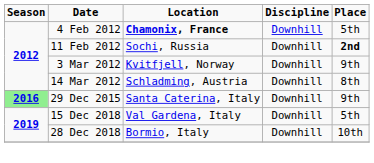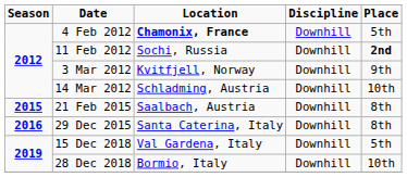 <table class="wikitable" style="text-align:center; font-size:95%;">
 <tr>
 <td><strong>Season</strong></td>
 <td><strong>Date</strong></td>
 <td><strong>Location</strong></td>
 <td><strong>Discipline</strong></td>
 <td><strong>Place</strong></td>
 </tr>
 <tr>
 <td rowspan="4"><strong><a href='#'>2012</a></strong></td>
 <td align="right">4 Feb 2012</td>
 <td align=left><strong> <a href='#'>Chamonix</a>, France</strong></td>
 <td><a href='#'>Downhill</a></td>
 <td>5th</td>
 </tr>
 <tr>
 <td>11 Feb 2012</td>
 <td align="left"> <a href='#'>Sochi</a>, Russia</td>
 <td align="center">Downhill</td>
 <td align="center"><strong>2nd</strong></td>
 </tr>
 <tr>
 <td align="right">3 Mar 2012</td>
 <td align="left"> <a href='#'>Kvitfjell</a>, Norway</td>
 <td>Downhill</td>
 <td>9th</td>
 </tr>
 <tr>
 <td align="right">14 Mar 2012</td>
 <td align="left"> <a href='#'>Schladming</a>, Austria</td>
 <td>Downhill</td>
+<td>10th</td>
+</tr>
+<tr>
+<td><strong><a href='#'>2015</a></strong></td>
+<td align="right">21 Feb 2015</td>
+<td align="left"> <a href='#'>Saalbach</a>, Austria</td>
+<td>Downhill</td>
 <td>8th</td>
 </tr>
 <tr>
-<td style="background: lightgreen;"><strong><a href='#'>2016</a></strong></td>
+<td><strong><a href='#'>2016</a></strong></td>
 <td align="right">29 Dec 2015</td>
 <td align="left"> <a href='#'>Santa Caterina</a>, Italy</td>
 <td>Downhill</td>
-<td>9th</td>
+<td>8th</td>
 </tr>
 <tr>
 <td rowspan="2"><strong><a href='#'>2019</a></strong></td>
 <td align="right">15 Dec 2018</td>
 <td align=left> <a href='#'>Val Gardena</a>, Italy</td>
 <td>Downhill</td>
 <td>5th</td>
 </tr>
 <tr>
 <td align="right">28 Dec 2018</td>
 <td align="left"> <a href='#'>Bormio</a>, Italy</td>
 <td>Downhill</td>
 <td>10th</td>
 </tr>
 <tr>
 </tr>
 </table>
